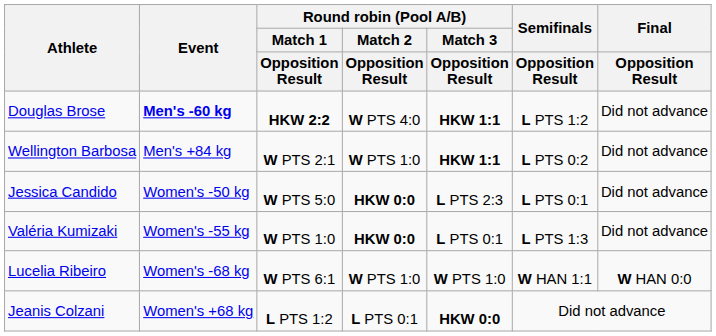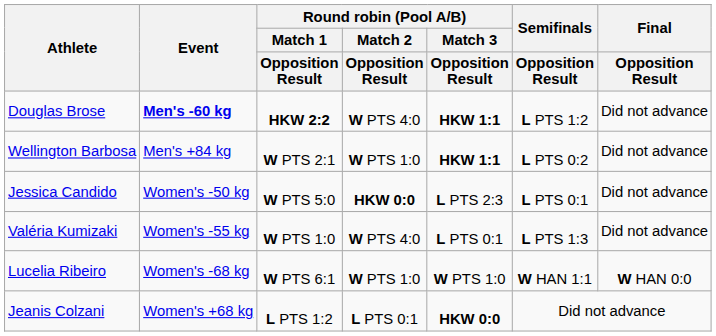 <table class="wikitable" style="font-size:90%">
 <tr>
 <th rowspan=3>Athlete</th>
 <th rowspan=3>Event</th>
 <th colspan=3>Round robin (Pool A/B)</th>
 <th rowspan=2>Semifinals</th>
 <th rowspan=2>Final</th>
 </tr>
 <tr>
 <th>Match 1</th>
 <th>Match 2</th>
 <th>Match 3</th>
 </tr>
 <tr>
 <th>Opposition<br>Result</th>
 <th>Opposition<br>Result</th>
 <th>Opposition<br>Result</th>
 <th>Opposition<br>Result</th>
 <th>Opposition<br>Result</th>
 </tr>
 <tr>
 <td><a href='#'>Douglas Brose</a></td>
 <td><strong><a href='#'>Men's -60 kg</a></strong></td>
 <td align=center><br> <strong>HKW 2:2</strong></td>
 <td align=center><br><strong>W</strong> PTS 4:0</td>
 <td align=center><br><strong>HKW 1:1</strong></td>
 <td align=center><br><strong>L</strong> PTS 1:2<br></td>
 <td align="center" colspan="7">Did not advance</td>
 </tr>
 <tr>
 <td><a href='#'>Wellington Barbosa</a></td>
 <td><a href='#'>Men's +84 kg</a></td>
 <td align=center><br> <strong>W</strong> PTS 2:1</td>
 <td align=center><br><strong>W</strong> PTS 1:0</td>
 <td align=center><br><strong>HKW 1:1</strong></td>
 <td align=center><br><strong>L</strong> PTS 0:2<br></td>
 <td align="center" colspan="7">Did not advance</td>
 </tr>
 <tr>
 <td><a href='#'>Jessica Candido</a></td>
 <td><a href='#'>Women's -50 kg</a></td>
 <td align=center><br> <strong>W</strong> PTS 5:0</td>
 <td align=center><br><strong>HKW 0:0</strong></td>
 <td align=center><br><strong>L</strong> PTS 2:3</td>
 <td align=center><br><strong>L</strong> PTS 0:1<br></td>
 <td align="center" colspan="7">Did not advance</td>
 </tr>
 <tr>
 <td><a href='#'>Valéria Kumizaki</a></td>
 <td><a href='#'>Women's -55 kg</a></td>
 <td align=center><br> <strong>W</strong> PTS 1:0</td>
-<td align=center><br><strong>HKW 0:0</strong></td>
+<td align=center><br><strong>W</strong> PTS 4:0</td>
 <td align=center><br><strong>L</strong> PTS 0:1</td>
 <td align=center><br><strong>L</strong> PTS 1:3<br></td>
 <td align="center" colspan="7">Did not advance</td>
 </tr>
 <tr>
 <td><a href='#'>Lucelia Ribeiro</a></td>
 <td><a href='#'>Women's -68 kg</a></td>
 <td align=center><br> <strong>W</strong> PTS 6:1</td>
 <td align=center><br><strong>W</strong> PTS 1:0</td>
 <td align=center><br><strong>W</strong> PTS 1:0</td>
 <td align=center><br><strong>W</strong> HAN 1:1</td>
 <td align=center><br><strong>W</strong> HAN 0:0<br></td>
 </tr>
 <tr>
 <td><a href='#'>Jeanis Colzani</a></td>
 <td><a href='#'>Women's +68 kg</a></td>
 <td align=center><br> <strong>L</strong> PTS 1:2</td>
 <td align=center><br><strong>L</strong> PTS 0:1</td>
 <td align=center><br><strong>HKW 0:0</strong></td>
 <td align="center" colspan="7">Did not advance</td>
 </tr>
 </table>
